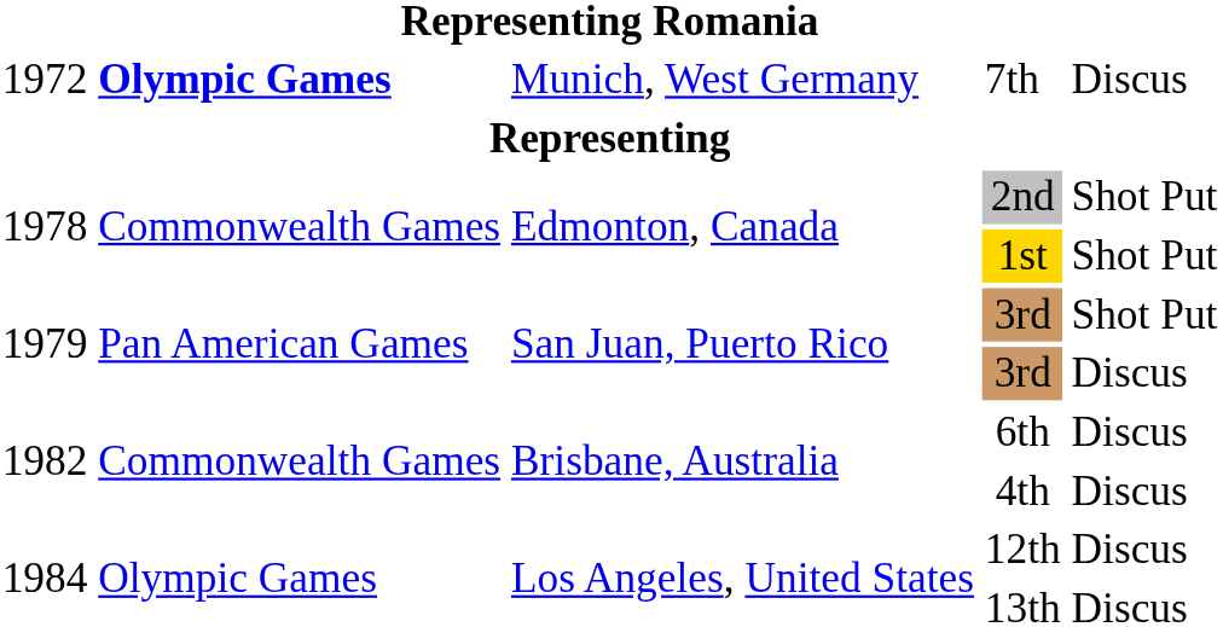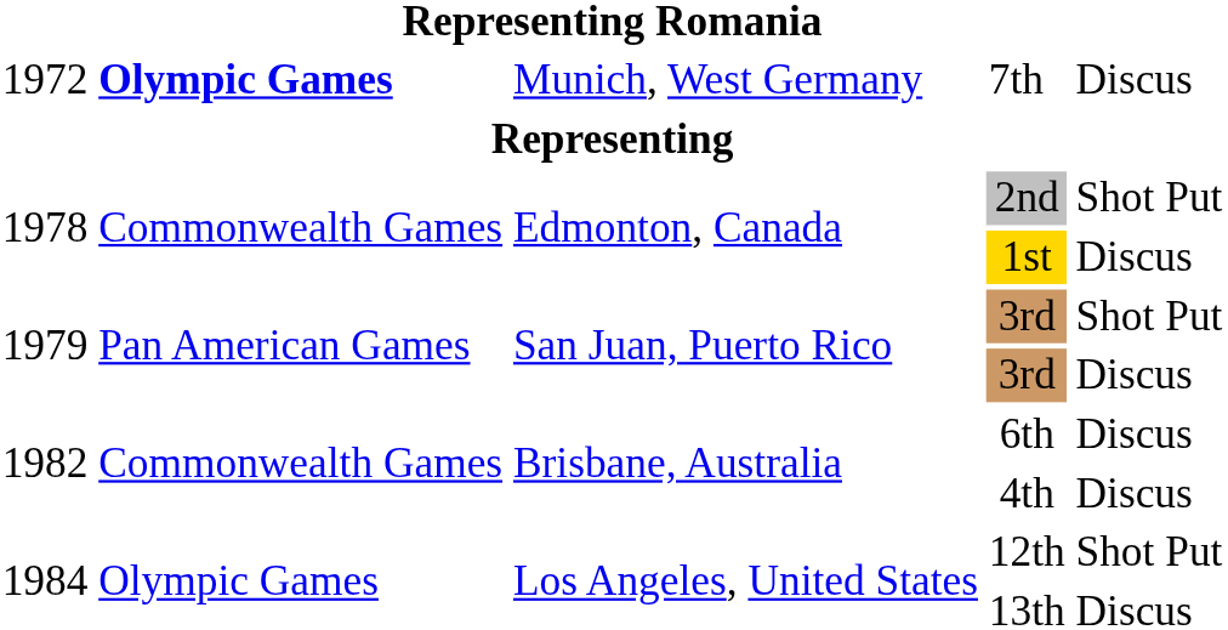 <table>
 <tr>
 <th colspan="5">Representing Romania</th>
 </tr>
 <tr>
 <td>1972</td>
 <td><strong><a href='#'>Olympic Games</a></strong></td>
 <td><a href='#'>Munich</a>, <a href='#'>West Germany</a></td>
 <td>7th</td>
 <td>Discus</td>
 </tr>
 <tr>
 <th colspan="5">Representing </th>
 </tr>
 <tr>
 <td rowspan=2>1978</td>
 <td rowspan=2><a href='#'>Commonwealth Games</a></td>
 <td rowspan=2><a href='#'>Edmonton</a>, <a href='#'>Canada</a></td>
 <td bgcolor="silver" align="center">2nd</td>
 <td>Shot Put</td>
 </tr>
 <tr>
 <td bgcolor="gold" align="center">1st</td>
-<td>Shot Put</td>
+<td>Discus</td>
 </tr>
 <tr>
 <td rowspan=2>1979</td>
 <td rowspan=2><a href='#'>Pan American Games</a></td>
 <td rowspan=2><a href='#'>San Juan, Puerto Rico</a></td>
 <td bgcolor="cc9966" align="center">3rd</td>
 <td>Shot Put</td>
 </tr>
 <tr>
 <td bgcolor="cc9966" align="center">3rd</td>
 <td>Discus</td>
 </tr>
 <tr>
 <td rowspan=2>1982</td>
 <td rowspan=2><a href='#'>Commonwealth Games</a></td>
 <td rowspan=2><a href='#'>Brisbane, Australia</a></td>
 <td align="center">6th</td>
 <td>Discus</td>
 </tr>
 <tr>
 <td align="center">4th</td>
 <td>Discus</td>
 </tr>
 <tr>
 <td rowspan=2>1984</td>
 <td rowspan=2><a href='#'>Olympic Games</a></td>
 <td rowspan=2><a href='#'>Los Angeles</a>, <a href='#'>United States</a></td>
 <td align="center">12th</td>
-<td>Discus</td>
+<td>Shot Put</td>
 </tr>
 <tr>
 <td align="center">13th</td>
 <td>Discus</td>
 </tr>
 </table>
